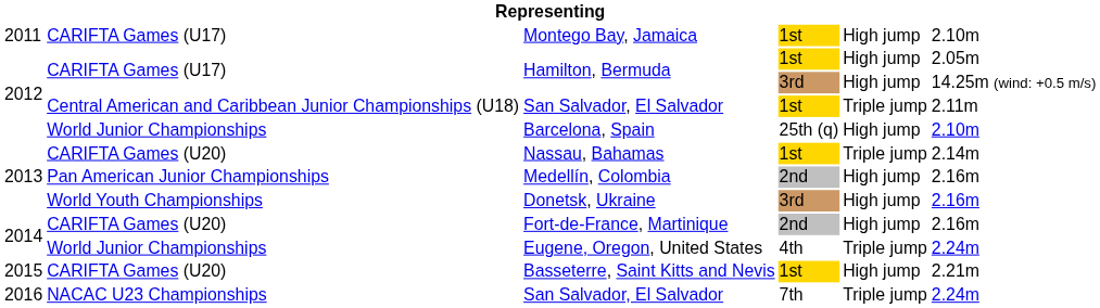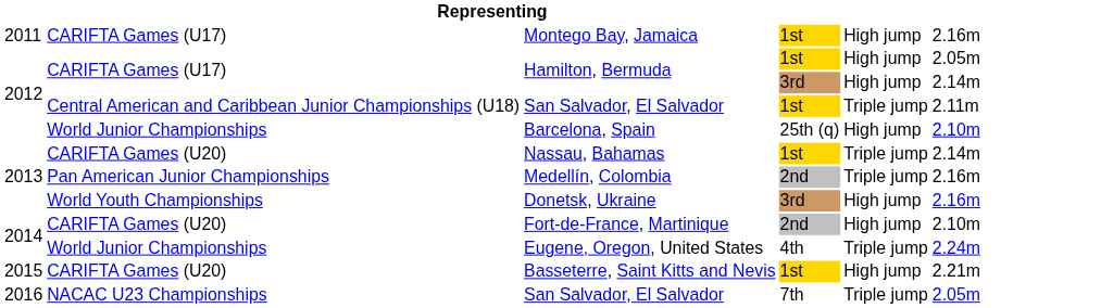 <table>
 <tr>
 <th colspan="6">Representing </th>
 </tr>
 <tr>
 <td>2011</td>
 <td><a href='#'>CARIFTA Games</a> (U17)</td>
 <td><a href='#'>Montego Bay</a>, <a href='#'>Jamaica</a></td>
 <td bgcolor=gold>1st</td>
 <td>High jump</td>
-<td>2.10m</td>
+<td>2.16m</td>
 </tr>
 <tr>
 <td rowspan=4>2012</td>
 <td rowspan=2><a href='#'>CARIFTA Games</a> (U17)</td>
 <td rowspan=2><a href='#'>Hamilton</a>,  <a href='#'>Bermuda</a></td>
 <td bgcolor=gold>1st</td>
 <td>High jump</td>
 <td>2.05m</td>
 </tr>
 <tr>
 <td bgcolor="cc9966">3rd</td>
 <td>High jump</td>
-<td>14.25m <small>(wind: +0.5 m/s)</small></td>
+<td>2.14m</td>
 </tr>
 <tr>
 <td><a href='#'>Central American and Caribbean Junior Championships</a> (U18)</td>
 <td><a href='#'>San Salvador</a>, <a href='#'>El Salvador</a></td>
 <td bgcolor=gold>1st</td>
 <td>Triple jump</td>
 <td>2.11m</td>
 </tr>
 <tr>
 <td><a href='#'>World Junior Championships</a></td>
 <td><a href='#'>Barcelona</a>, <a href='#'>Spain</a></td>
 <td>25th (q)</td>
 <td>High jump</td>
 <td><a href='#'>2.10m</a></td>
 </tr>
 <tr>
 <td rowspan=3>2013</td>
 <td><a href='#'>CARIFTA Games</a> (U20)</td>
 <td><a href='#'>Nassau</a>, <a href='#'>Bahamas</a></td>
 <td bgcolor=gold>1st</td>
 <td>Triple jump</td>
 <td>2.14m</td>
 </tr>
 <tr>
 <td><a href='#'>Pan American Junior Championships</a></td>
 <td><a href='#'>Medellín</a>, <a href='#'>Colombia</a></td>
 <td bgcolor=silver>2nd</td>
-<td>High jump</td>
+<td>Triple jump</td>
 <td>2.16m</td>
 </tr>
 <tr>
 <td><a href='#'>World Youth Championships</a></td>
 <td><a href='#'>Donetsk</a>, <a href='#'>Ukraine</a></td>
 <td bgcolor="cc9966">3rd</td>
 <td>High jump</td>
 <td><a href='#'>2.16m</a></td>
 </tr>
 <tr>
 <td rowspan=2>2014</td>
 <td><a href='#'>CARIFTA Games</a> (U20)</td>
 <td><a href='#'>Fort-de-France</a>, <a href='#'>Martinique</a></td>
 <td bgcolor=silver>2nd</td>
 <td>High jump</td>
-<td>2.16m</td>
+<td>2.10m</td>
 </tr>
 <tr>
 <td><a href='#'>World Junior Championships</a></td>
 <td><a href='#'>Eugene, Oregon</a>, United States</td>
 <td>4th</td>
 <td>Triple jump</td>
 <td><a href='#'>2.24m</a></td>
 </tr>
 <tr>
 <td>2015</td>
 <td><a href='#'>CARIFTA Games</a> (U20)</td>
 <td><a href='#'>Basseterre</a>, <a href='#'>Saint Kitts and Nevis</a></td>
 <td bgcolor=gold>1st</td>
 <td>High jump</td>
 <td>2.21m</td>
 </tr>
 <tr>
 <td>2016</td>
 <td><a href='#'>NACAC U23 Championships</a></td>
 <td><a href='#'>San Salvador, El Salvador</a></td>
 <td>7th</td>
 <td>Triple jump</td>
-<td><a href='#'>2.24m</a></td>
+<td><a href='#'>2.05m</a></td>
 </tr>
 </table>
